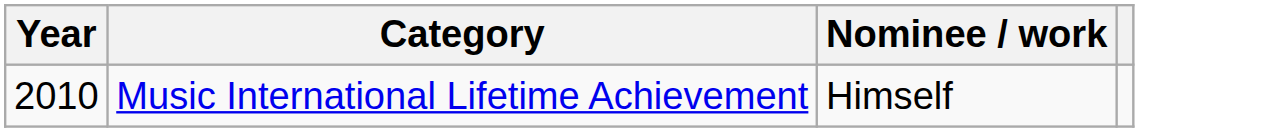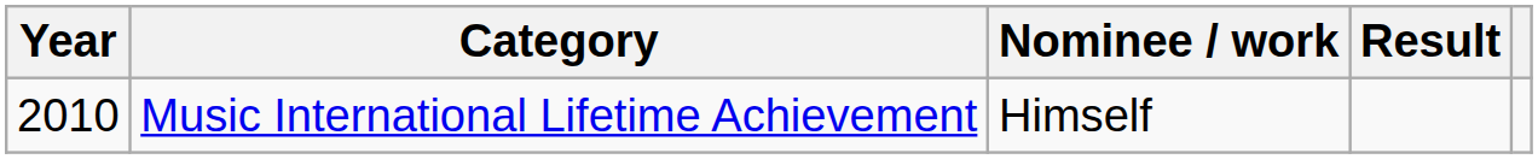 <table class="wikitable">
 <tr>
 <th>Year</th>
 <th>Category</th>
 <th>Nominee / work</th>
+<th>Result</th>
 <th></th>
 </tr>
 <tr>
 <td>2010</td>
 <td><a href='#'>Music International Lifetime Achievement</a></td>
 <td>Himself</td>
+<td></td>
 <td><br></td>
 </tr>
 </table>
